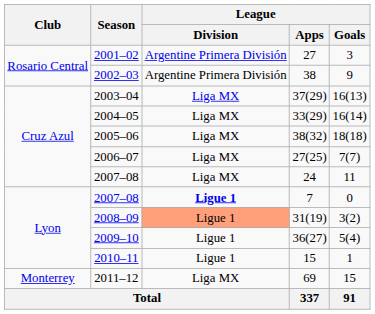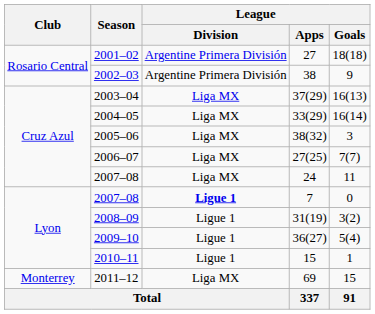 <table class="wikitable" style="text-align:center">
 <tr>
 <th rowspan="2">Club</th>
 <th rowspan="2">Season</th>
 <th colspan="3">League</th>
 </tr>
 <tr>
 <th>Division</th>
 <th>Apps</th>
 <th>Goals</th>
 </tr>
 <tr>
 <td rowspan="2"><a href='#'>Rosario Central</a></td>
 <td><a href='#'>2001–02</a></td>
 <td><a href='#'>Argentine Primera División</a></td>
 <td>27</td>
-<td>3</td>
+<td>18(18)</td>
 </tr>
 <tr>
 <td><a href='#'>2002–03</a></td>
 <td>Argentine Primera División</td>
 <td>38</td>
 <td>9</td>
 </tr>
 <tr>
 <td rowspan="5"><a href='#'>Cruz Azul</a></td>
 <td>2003–04</td>
 <td><a href='#'>Liga MX</a></td>
 <td>37(29)</td>
 <td>16(13)</td>
 </tr>
 <tr>
 <td>2004–05</td>
 <td>Liga MX</td>
 <td>33(29)</td>
 <td>16(14)</td>
 </tr>
 <tr>
 <td>2005–06</td>
 <td>Liga MX</td>
 <td>38(32)</td>
-<td>18(18)</td>
+<td>3</td>
 </tr>
 <tr>
 <td>2006–07</td>
 <td>Liga MX</td>
 <td>27(25)</td>
 <td>7(7)</td>
 </tr>
 <tr>
 <td>2007–08</td>
 <td>Liga MX</td>
 <td>24</td>
 <td>11</td>
 </tr>
 <tr>
 <td rowspan="4"><a href='#'>Lyon</a></td>
 <td><a href='#'>2007–08</a></td>
 <td><strong><a href='#'>Ligue 1</a></strong></td>
 <td>7</td>
 <td>0</td>
 </tr>
 <tr>
 <td><a href='#'>2008–09</a></td>
-<td style="background: lightsalmon;">Ligue 1</td>
+<td>Ligue 1</td>
 <td>31(19)</td>
 <td>3(2)</td>
 </tr>
 <tr>
 <td><a href='#'>2009–10</a></td>
 <td>Ligue 1</td>
 <td>36(27)</td>
 <td>5(4)</td>
 </tr>
 <tr>
 <td><a href='#'>2010–11</a></td>
 <td>Ligue 1</td>
 <td>15</td>
 <td>1</td>
 </tr>
 <tr>
 <td><a href='#'>Monterrey</a></td>
 <td>2011–12</td>
 <td>Liga MX</td>
 <td>69</td>
 <td>15</td>
 </tr>
 <tr>
 <th colspan="3">Total</th>
 <th>337</th>
 <th>91</th>
 </tr>
 </table>
